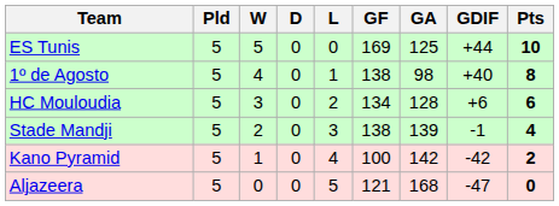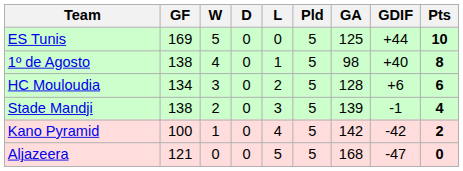 <table class=wikitable style="text-align:center" width=500>
 <tr>
 <th width=25%>Team</th>
-<th width=5%>Pld</th>
+<th width=5%>GF</th>
 <th width=5%>W</th>
 <th width=5%>D</th>
 <th width=5%>L</th>
-<th width=5%>GF</th>
+<th width=5%>Pld</th>
 <th width=5%>GA</th>
 <th width=5%>GDIF</th>
 <th width=5%>Pts</th>
 </tr>
 <tr bgcolor=#ccffcc>
 <td align="left"> <a href='#'>ES Tunis</a></td>
-<td>5</td>
+<td>169</td>
 <td>5</td>
 <td>0</td>
 <td>0</td>
-<td>169</td>
+<td>5</td>
 <td>125</td>
 <td>+44</td>
 <td><strong>10</strong></td>
 </tr>
 <tr bgcolor=#ccffcc>
 <td align="left"> <a href='#'>1º de Agosto</a></td>
-<td>5</td>
+<td>138</td>
 <td>4</td>
 <td>0</td>
 <td>1</td>
-<td>138</td>
+<td>5</td>
 <td>98</td>
 <td>+40</td>
 <td><strong>8</strong></td>
 </tr>
 <tr bgcolor=#ccffcc>
 <td align="left"> <a href='#'>HC Mouloudia</a></td>
-<td>5</td>
+<td>134</td>
 <td>3</td>
 <td>0</td>
 <td>2</td>
-<td>134</td>
+<td>5</td>
 <td>128</td>
 <td>+6</td>
 <td><strong>6</strong></td>
 </tr>
 <tr bgcolor=#ccffcc>
 <td align="left"> <a href='#'>Stade Mandji</a></td>
-<td>5</td>
+<td>138</td>
 <td>2</td>
 <td>0</td>
 <td>3</td>
-<td>138</td>
+<td>5</td>
 <td>139</td>
 <td>-1</td>
 <td><strong>4</strong></td>
 </tr>
 <tr bgcolor=#ffdddd>
 <td align="left"> <a href='#'>Kano Pyramid</a></td>
-<td>5</td>
+<td>100</td>
 <td>1</td>
 <td>0</td>
 <td>4</td>
-<td>100</td>
+<td>5</td>
 <td>142</td>
 <td>-42</td>
 <td><strong>2</strong></td>
 </tr>
 <tr bgcolor=#ffdddd>
 <td align="left"> <a href='#'>Aljazeera</a></td>
-<td>5</td>
+<td>121</td>
 <td>0</td>
 <td>0</td>
 <td>5</td>
-<td>121</td>
+<td>5</td>
 <td>168</td>
 <td>-47</td>
 <td><strong>0</strong></td>
 </tr>
 </table>
